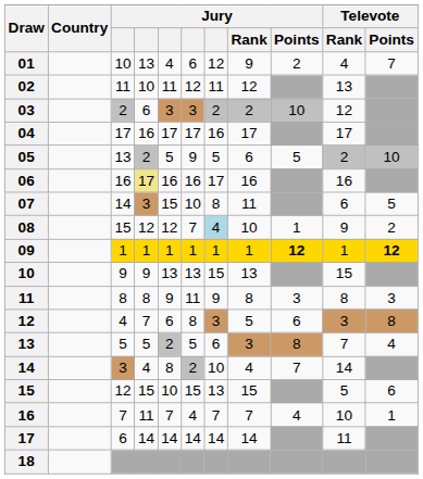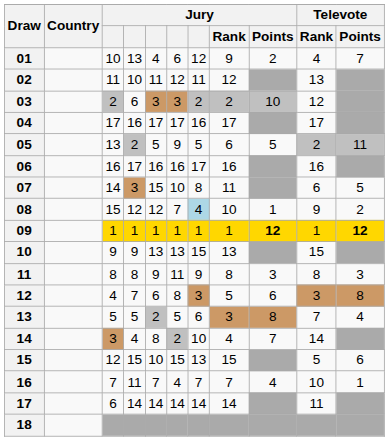 <table class="sortable wikitable collapsible plainrowheaders" style="text-align:center;">
 <tr>
 </tr>
 <tr>
 <th scope="col" rowspan="2">Draw</th>
 <th scope="col" rowspan="2">Country</th>
 <th scope="col" colspan="7">Jury</th>
 <th scope="col" colspan="2">Televote</th>
 </tr>
 <tr>
 <th scope="col"><small></small></th>
 <th scope="col"><small></small></th>
 <th scope="col"><small></small></th>
 <th scope="col"><small></small></th>
 <th scope="col"><small></small></th>
 <th scope="col">Rank</th>
 <th scope="col">Points</th>
 <th scope="col">Rank</th>
 <th scope="col">Points</th>
 </tr>
 <tr>
 <th scope="row" style="text-align:center;">01</th>
 <td style="text-align:left;"></td>
 <td>10</td>
 <td>13</td>
 <td>4</td>
 <td>6</td>
 <td>12</td>
 <td>9</td>
 <td>2</td>
 <td>4</td>
 <td>7</td>
 </tr>
 <tr>
 <th scope="row" style="text-align:center;">02</th>
 <td style="text-align:left;"></td>
 <td>11</td>
 <td>10</td>
 <td>11</td>
 <td>12</td>
 <td>11</td>
 <td>12</td>
 <td style="background:#AAAAAA;"></td>
 <td>13</td>
 <td style="background:#AAAAAA;"></td>
 </tr>
 <tr>
 <th scope="row" style="text-align:center;">03</th>
 <td style="text-align:left;"></td>
 <td style="background:silver;">2</td>
 <td>6</td>
 <td style="background:#CC9966;">3</td>
 <td style="background:#CC9966;">3</td>
 <td style="background:silver;">2</td>
 <td style="background:silver;">2</td>
 <td style="background:silver;">10</td>
 <td>12</td>
 <td style="background:#AAAAAA;"></td>
 </tr>
 <tr>
 <th scope="row" style="text-align:center;">04</th>
 <td style="text-align:left;"></td>
 <td>17</td>
 <td>16</td>
 <td>17</td>
 <td>17</td>
 <td>16</td>
 <td>17</td>
 <td style="background:#AAAAAA;"></td>
 <td>17</td>
 <td style="background:#AAAAAA;"></td>
 </tr>
 <tr>
 <th scope="row" style="text-align:center;">05</th>
 <td style="text-align:left;"></td>
 <td>13</td>
 <td style="background:silver;">2</td>
 <td>5</td>
 <td>9</td>
 <td>5</td>
 <td>6</td>
 <td>5</td>
 <td style="background:silver;">2</td>
-<td style="background:silver;">10</td>
+<td style="background:silver;">11</td>
 </tr>
 <tr>
 <th scope="row" style="text-align:center;">06</th>
 <td style="text-align:left;"></td>
 <td>16</td>
-<td style="background: khaki;">17</td>
+<td>17</td>
 <td>16</td>
 <td>16</td>
 <td>17</td>
 <td>16</td>
 <td style="background:#AAAAAA;"></td>
 <td>16</td>
 <td style="background:#AAAAAA;"></td>
 </tr>
 <tr>
 <th scope="row" style="text-align:center;">07</th>
 <td style="text-align:left;"></td>
 <td>14</td>
 <td style="background:#CC9966;">3</td>
 <td>15</td>
 <td>10</td>
 <td>8</td>
 <td>11</td>
 <td style="background:#AAAAAA;"></td>
 <td>6</td>
 <td>5</td>
 </tr>
 <tr>
 <th scope="row" style="text-align:center;">08</th>
 <td style="text-align:left;"></td>
 <td>15</td>
 <td>12</td>
 <td>12</td>
 <td>7</td>
 <td style="background: lightblue;">4</td>
 <td>10</td>
 <td>1</td>
 <td>9</td>
 <td>2</td>
 </tr>
 <tr>
 <th scope="row" style="text-align:center;">09</th>
 <td style="text-align:left;"></td>
 <td style="background:gold;">1</td>
 <td style="background:gold;">1</td>
 <td style="background:gold;">1</td>
 <td style="background:gold;">1</td>
 <td style="background:gold;">1</td>
 <td style="background:gold;">1</td>
 <td style="background:gold;"><strong>12</strong></td>
 <td style="background:gold;">1</td>
 <td style="background:gold;"><strong>12</strong></td>
 </tr>
 <tr>
 <th scope="row" style="text-align:center;">10</th>
 <td style="text-align:left;"></td>
 <td>9</td>
 <td>9</td>
 <td>13</td>
 <td>13</td>
 <td>15</td>
 <td>13</td>
 <td style="background:#AAAAAA;"></td>
 <td>15</td>
 <td style="background:#AAAAAA;"></td>
 </tr>
 <tr>
 <th scope="row" style="text-align:center;">11</th>
 <td style="text-align:left;"></td>
 <td>8</td>
 <td>8</td>
 <td>9</td>
 <td>11</td>
 <td>9</td>
 <td>8</td>
 <td>3</td>
 <td>8</td>
 <td>3</td>
 </tr>
 <tr>
 <th scope="row" style="text-align:center;">12</th>
 <td style="text-align:left;"></td>
 <td>4</td>
 <td>7</td>
 <td>6</td>
 <td>8</td>
 <td style="background:#CC9966;">3</td>
 <td>5</td>
 <td>6</td>
 <td style="background:#CC9966;">3</td>
 <td style="background:#CC9966;">8</td>
 </tr>
 <tr>
 <th scope="row" style="text-align:center;">13</th>
 <td style="text-align:left;"></td>
 <td>5</td>
 <td>5</td>
 <td style="background:silver;">2</td>
 <td>5</td>
 <td>6</td>
 <td style="background:#CC9966;">3</td>
 <td style="background:#CC9966;">8</td>
 <td>7</td>
 <td>4</td>
 </tr>
 <tr>
 <th scope="row" style="text-align:center;">14</th>
 <td style="text-align:left;"></td>
 <td style="background:#CC9966;">3</td>
 <td>4</td>
 <td>8</td>
 <td style="background:silver;">2</td>
 <td>10</td>
 <td>4</td>
 <td>7</td>
 <td>14</td>
 <td style="background:#AAAAAA;"></td>
 </tr>
 <tr>
 <th scope="row" style="text-align:center;">15</th>
 <td style="text-align:left;"></td>
 <td>12</td>
 <td>15</td>
 <td>10</td>
 <td>15</td>
 <td>13</td>
 <td>15</td>
 <td style="background:#AAAAAA;"></td>
 <td>5</td>
 <td>6</td>
 </tr>
 <tr>
 <th scope="row" style="text-align:center;">16</th>
 <td style="text-align:left;"></td>
 <td>7</td>
 <td>11</td>
 <td>7</td>
 <td>4</td>
 <td>7</td>
 <td>7</td>
 <td>4</td>
 <td>10</td>
 <td>1</td>
 </tr>
 <tr>
 <th scope="row" style="text-align:center;">17</th>
 <td style="text-align:left;"></td>
 <td>6</td>
 <td>14</td>
 <td>14</td>
 <td>14</td>
 <td>14</td>
 <td>14</td>
 <td style="background:#AAAAAA;"></td>
 <td>11</td>
 <td style="background:#AAAAAA;"></td>
 </tr>
 <tr class="sortbottom">
 <th scope="row" style="text-align:center;">18</th>
 <td style="text-align:left;"></td>
 <td style="background:#AAAAAA;"></td>
 <td style="background:#AAAAAA;"></td>
 <td style="background:#AAAAAA;"></td>
 <td style="background:#AAAAAA;"></td>
 <td style="background:#AAAAAA;"></td>
 <td style="background:#AAAAAA;"></td>
 <td style="background:#AAAAAA;"></td>
 <td style="background:#AAAAAA;"></td>
 <td style="background:#AAAAAA;"></td>
 </tr>
 </table>
